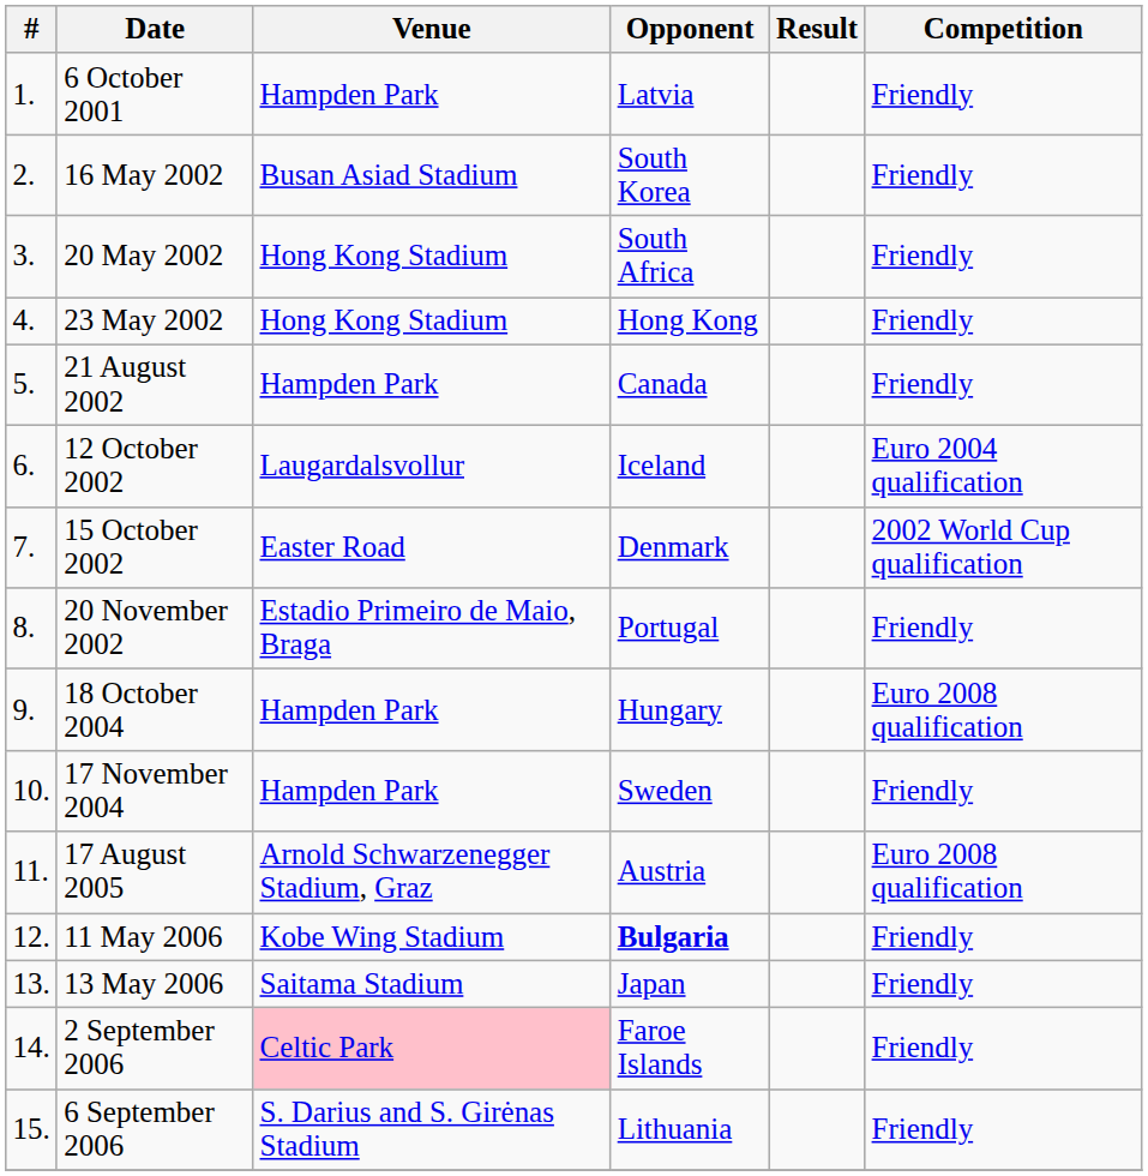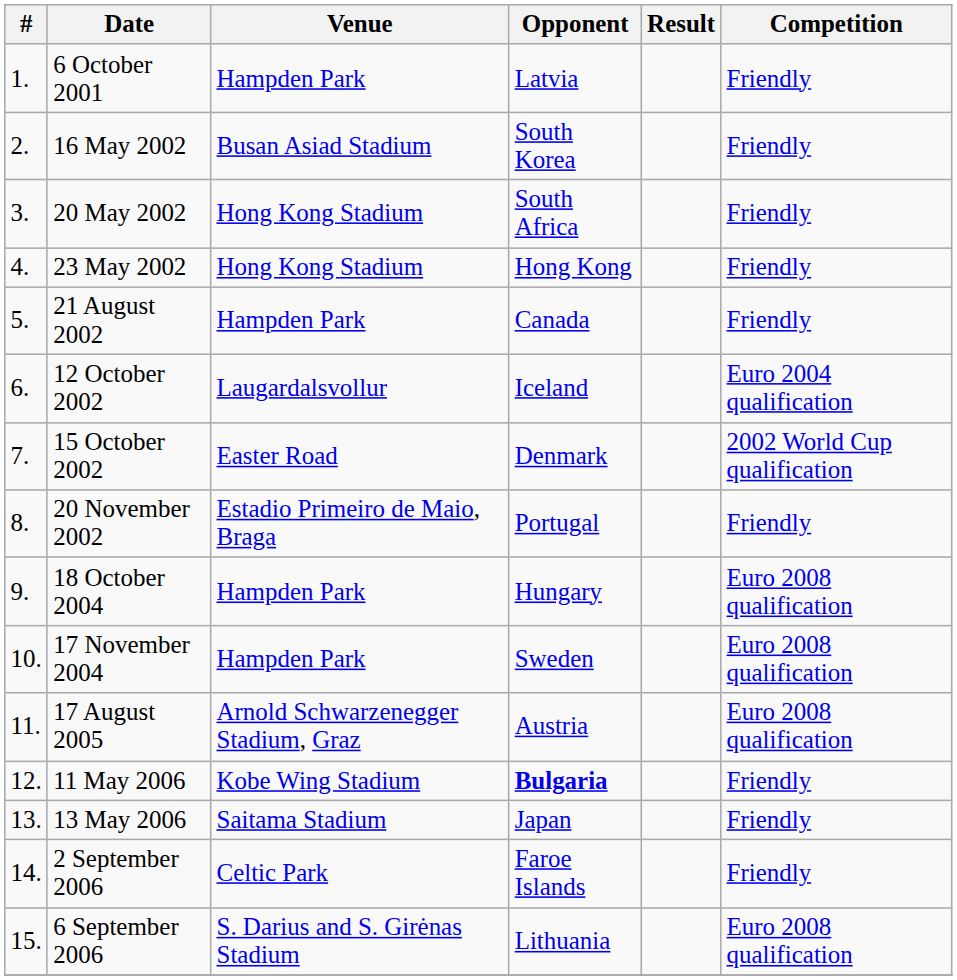 <table class="wikitable sortable">
 <tr>
 <th>#</th>
 <th>Date</th>
 <th>Venue</th>
 <th>Opponent</th>
 <th>Result</th>
 <th>Competition</th>
 </tr>
 <tr>
 <td>1.</td>
 <td>6 October 2001</td>
 <td><a href='#'>Hampden Park</a></td>
 <td> <a href='#'>Latvia</a></td>
 <td></td>
 <td><a href='#'>Friendly</a></td>
 </tr>
 <tr>
 <td>2.</td>
 <td>16 May 2002</td>
 <td><a href='#'>Busan Asiad Stadium</a></td>
 <td> <a href='#'>South Korea</a></td>
 <td></td>
 <td><a href='#'>Friendly</a></td>
 </tr>
 <tr>
 <td>3.</td>
 <td>20 May 2002</td>
 <td><a href='#'>Hong Kong Stadium</a></td>
 <td> <a href='#'>South Africa</a></td>
 <td></td>
 <td><a href='#'>Friendly</a></td>
 </tr>
 <tr>
 <td>4.</td>
 <td>23 May 2002</td>
 <td><a href='#'>Hong Kong Stadium</a></td>
 <td> <a href='#'>Hong Kong</a></td>
 <td></td>
 <td><a href='#'>Friendly</a></td>
 </tr>
 <tr>
 <td>5.</td>
 <td>21 August 2002</td>
 <td><a href='#'>Hampden Park</a></td>
 <td> <a href='#'>Canada</a></td>
 <td></td>
 <td><a href='#'>Friendly</a></td>
 </tr>
 <tr>
 <td>6.</td>
 <td>12 October 2002</td>
 <td><a href='#'>Laugardalsvollur</a></td>
 <td> <a href='#'>Iceland</a></td>
 <td></td>
 <td><a href='#'>Euro 2004 qualification</a></td>
 </tr>
 <tr>
 <td>7.</td>
 <td>15 October 2002</td>
 <td><a href='#'>Easter Road</a></td>
 <td> <a href='#'>Denmark</a></td>
 <td></td>
 <td><a href='#'>2002 World Cup qualification</a></td>
 </tr>
 <tr>
 <td>8.</td>
 <td>20 November 2002</td>
 <td><a href='#'>Estadio Primeiro de Maio</a>, <a href='#'>Braga</a></td>
 <td> <a href='#'>Portugal</a></td>
 <td></td>
 <td><a href='#'>Friendly</a></td>
 </tr>
 <tr>
 <td>9.</td>
 <td>18 October 2004</td>
 <td><a href='#'>Hampden Park</a></td>
 <td> <a href='#'>Hungary</a></td>
 <td></td>
 <td><a href='#'>Euro 2008 qualification</a></td>
 </tr>
 <tr>
 <td>10.</td>
 <td>17 November 2004</td>
 <td><a href='#'>Hampden Park</a></td>
 <td> <a href='#'>Sweden</a></td>
 <td></td>
-<td><a href='#'>Friendly</a></td>
+<td><a href='#'>Euro 2008 qualification</a></td>
 </tr>
 <tr>
 <td>11.</td>
 <td>17 August 2005</td>
 <td><a href='#'>Arnold Schwarzenegger Stadium</a>, <a href='#'>Graz</a></td>
 <td> <a href='#'>Austria</a></td>
 <td></td>
 <td><a href='#'>Euro 2008 qualification</a></td>
 </tr>
 <tr>
 <td>12.</td>
 <td>11 May 2006</td>
 <td><a href='#'>Kobe Wing Stadium</a></td>
 <td><strong> <a href='#'>Bulgaria</a></strong></td>
 <td></td>
 <td><a href='#'>Friendly</a></td>
 </tr>
 <tr>
 <td>13.</td>
 <td>13 May 2006</td>
 <td><a href='#'>Saitama Stadium</a></td>
 <td> <a href='#'>Japan</a></td>
 <td></td>
 <td><a href='#'>Friendly</a></td>
 </tr>
 <tr>
 <td>14.</td>
 <td>2 September 2006</td>
-<td style="background: pink;"><a href='#'>Celtic Park</a></td>
+<td><a href='#'>Celtic Park</a></td>
 <td> <a href='#'>Faroe Islands</a></td>
 <td></td>
 <td><a href='#'>Friendly</a></td>
 </tr>
 <tr>
 <td>15.</td>
 <td>6 September 2006</td>
 <td><a href='#'>S. Darius and S. Girėnas Stadium</a></td>
 <td> <a href='#'>Lithuania</a></td>
 <td></td>
-<td><a href='#'>Friendly</a></td>
+<td><a href='#'>Euro 2008 qualification</a></td>
 </tr>
 <tr>
 </tr>
 </table>
